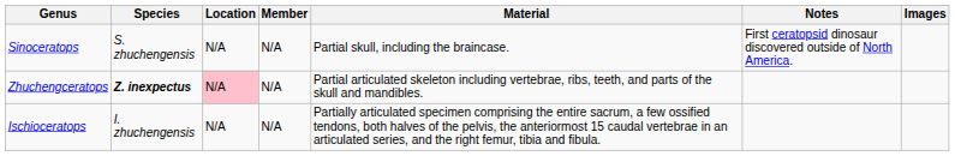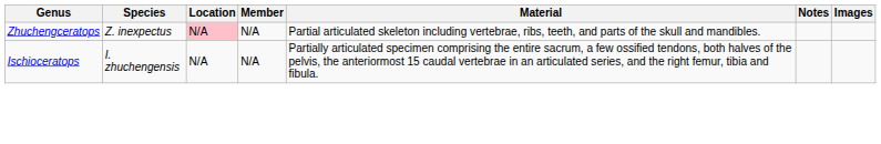 <table class="wikitable">
 <tr>
 <th>Genus</th>
 <th>Species</th>
 <th>Location</th>
 <th>Member</th>
 <th>Material</th>
 <th>Notes</th>
 <th>Images</th>
 </tr>
 <tr>
-<td><em><a href='#'>Sinoceratops</a></em></td>
-<td><em>S. zhuchengensis</em></td>
-<td>N/A</td>
-<td>N/A</td>
-<td>Partial skull, including the braincase.</td>
-<td>First <a href='#'>ceratopsid</a> dinosaur discovered outside of <a href='#'>North America</a>.</td>
-<td></td>
-</tr>
-<tr>
 <td><em><a href='#'>Zhuchengceratops</a></em></td>
-<td><strong><em>Z. inexpectus</em></strong></td>
+<td><em>Z. inexpectus</em></td>
 <td style="background: pink;">N/A</td>
 <td>N/A</td>
 <td>Partial articulated skeleton including vertebrae, ribs, teeth, and parts of the skull and mandibles.</td>
 <td></td>
 <td></td>
 </tr>
 <tr>
 <td><em><a href='#'>Ischioceratops</a></em></td>
 <td><em>I. zhuchengensis</em></td>
 <td>N/A</td>
 <td>N/A</td>
 <td>Partially articulated specimen comprising the entire sacrum, a few ossified tendons, both halves of the pelvis, the anteriormost 15 caudal vertebrae in an articulated series, and the right femur, tibia and fibula.</td>
 <td></td>
 <td></td>
 </tr>
 </table>
